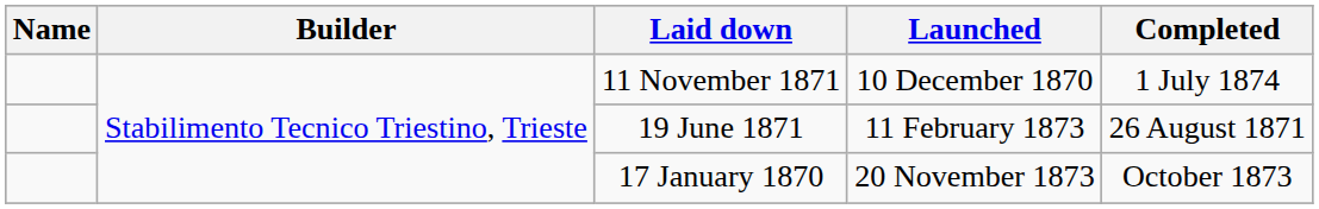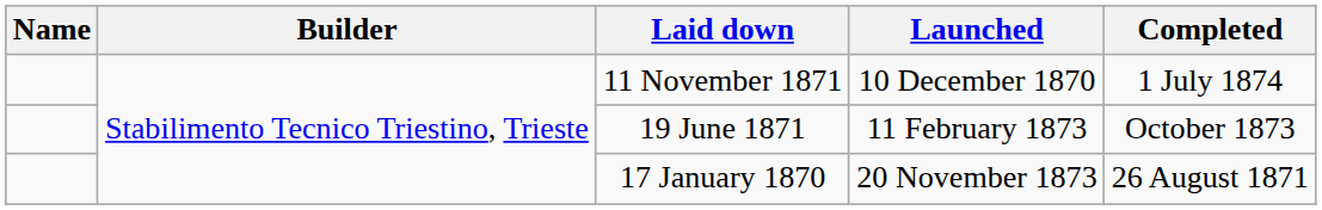 <table class=wikitable>
 <tr valign=top>
 <th>Name</th>
 <th>Builder</th>
 <th><a href='#'>Laid down</a></th>
 <th><a href='#'>Launched</a></th>
 <th>Completed</th>
 </tr>
 <tr valign=middle>
 <td></td>
 <td rowspan="3"><a href='#'>Stabilimento Tecnico Triestino</a>, <a href='#'>Trieste</a></td>
 <td align=center>11 November 1871</td>
 <td align=center>10 December 1870</td>
 <td align=center>1 July 1874</td>
 </tr>
 <tr valign=middle>
 <td></td>
 <td align=center>19 June 1871</td>
 <td align=center>11 February 1873</td>
-<td align=center>26 August 1871</td>
+<td align=center>October 1873</td>
 </tr>
 <tr valign=middle>
 <td></td>
 <td align=center>17 January 1870</td>
 <td align=center>20 November 1873</td>
-<td align=center>October 1873</td>
+<td align=center>26 August 1871</td>
 </tr>
 </table>
